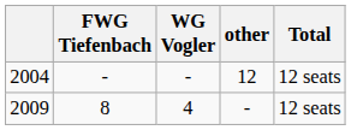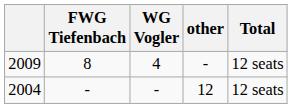 <table class="wikitable" style="text-align:center">
 <tr style="line-height:1.2">
 <th> </th>
 <th>FWG<br>Tiefenbach</th>
 <th>WG<br>Vogler</th>
 <th>other</th>
 <th>Total</th>
 </tr>
 <tr>
+<td>2009</td>
+<td>8</td>
+<td>4</td>
+<td>-</td>
+<td>12 seats</td>
+</tr>
+<tr>
 <td>2004</td>
 <td>-</td>
 <td>-</td>
 <td>12</td>
 <td>12 seats</td>
 </tr>
-<tr>
-<td>2009</td>
-<td>8</td>
-<td>4</td>
-<td>-</td>
-<td>12 seats</td>
-</tr>
 </table>
